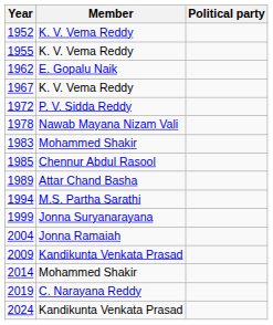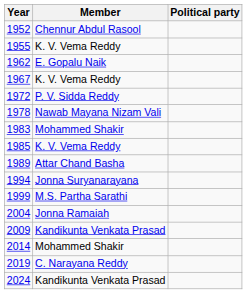 <table class="wikitable sortable">
 <tr>
 <th>Year</th>
 <th>Member</th>
 <th colspan="2">Political party</th>
 </tr>
 <tr>
 <td><a href='#'>1952</a></td>
-<td><a href='#'>K. V. Vema Reddy</a></td>
+<td><a href='#'>Chennur Abdul Rasool</a></td>
 <td></td>
 </tr>
 <tr>
 <td><a href='#'>1955</a></td>
 <td>K. V. Vema Reddy</td>
 <td></td>
 </tr>
 <tr>
 <td><a href='#'>1962</a></td>
 <td><a href='#'>E. Gopalu Naik</a></td>
 <td></td>
 </tr>
 <tr>
 <td><a href='#'>1967</a></td>
 <td>K. V. Vema Reddy</td>
 </tr>
 <tr>
 <td><a href='#'>1972</a></td>
 <td><a href='#'>P. V. Sidda Reddy</a></td>
 <td></td>
 </tr>
 <tr>
 <td><a href='#'>1978</a></td>
 <td><a href='#'>Nawab Mayana Nizam Vali</a></td>
 <td></td>
 </tr>
 <tr>
 <td><a href='#'>1983</a></td>
 <td><a href='#'>Mohammed Shakir</a></td>
 <td></td>
 </tr>
 <tr>
 <td><a href='#'>1985</a></td>
-<td><a href='#'>Chennur Abdul Rasool</a></td>
+<td><a href='#'>K. V. Vema Reddy</a></td>
 </tr>
 <tr>
 <td><a href='#'>1989</a></td>
 <td><a href='#'>Attar Chand Basha</a></td>
 <td></td>
 </tr>
 <tr>
 <td><a href='#'>1994</a></td>
-<td><a href='#'>M.S. Partha Sarathi</a></td>
+<td><a href='#'>Jonna Suryanarayana</a></td>
 <td></td>
 </tr>
 <tr>
 <td><a href='#'>1999</a></td>
-<td><a href='#'>Jonna Suryanarayana</a></td>
+<td><a href='#'>M.S. Partha Sarathi</a></td>
 <td></td>
 </tr>
 <tr>
 <td><a href='#'>2004</a></td>
 <td><a href='#'>Jonna Ramaiah</a></td>
 <td></td>
 </tr>
 <tr>
 <td><a href='#'>2009</a></td>
 <td><a href='#'>Kandikunta Venkata Prasad</a></td>
 <td></td>
 </tr>
 <tr>
 <td><a href='#'>2014</a></td>
 <td>Mohammed Shakir</td>
 <td></td>
 </tr>
 <tr>
 <td><a href='#'>2019</a></td>
 <td><a href='#'>C. Narayana Reddy</a></td>
 </tr>
 <tr>
 <td><a href='#'>2024</a></td>
 <td>Kandikunta Venkata Prasad</td>
 <td></td>
 </tr>
 </table>
